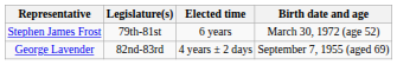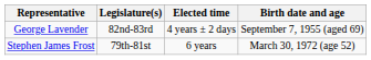 <table class="wikitable" style="text-align:center">
 <tr>
 <th>Representative</th>
 <th>Legislature(s)</th>
 <th>Elected time</th>
 <th>Birth date and age</th>
 </tr>
 <tr>
+<td><a href='#'>George Lavender</a></td>
+<td>82nd-83rd</td>
+<td>4 years ± 2 days</td>
+<td>September 7, 1955 (aged 69)</td>
+</tr>
+<tr>
 <td><a href='#'>Stephen James Frost</a></td>
 <td>79th-81st</td>
 <td>6 years</td>
 <td>March 30, 1972 (age 52)</td>
 </tr>
-<tr>
-<td><a href='#'>George Lavender</a></td>
-<td>82nd-83rd</td>
-<td>4 years ± 2 days</td>
-<td>September 7, 1955 (aged 69)</td>
-</tr>
 </table>
